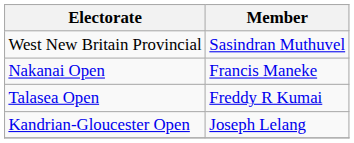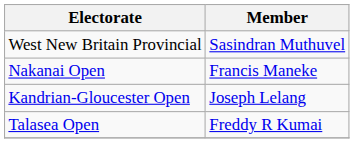 <table class="wikitable">
 <tr>
 <th><strong>Electorate</strong></th>
 <th><strong>Member</strong></th>
 </tr>
 <tr>
 <td>West New Britain Provincial</td>
 <td><a href='#'>Sasindran Muthuvel</a></td>
 </tr>
 <tr>
 <td><a href='#'>Nakanai Open</a></td>
 <td><a href='#'>Francis Maneke</a></td>
 </tr>
 <tr>
+<td><a href='#'>Kandrian-Gloucester Open</a></td>
+<td><a href='#'>Joseph Lelang</a></td>
+</tr>
+<tr>
 <td><a href='#'>Talasea Open</a></td>
 <td><a href='#'>Freddy R Kumai</a></td>
 </tr>
 <tr>
-<td><a href='#'>Kandrian-Gloucester Open</a></td>
-<td><a href='#'>Joseph Lelang</a></td>
-</tr>
-<tr>
 </tr>
 </table>
